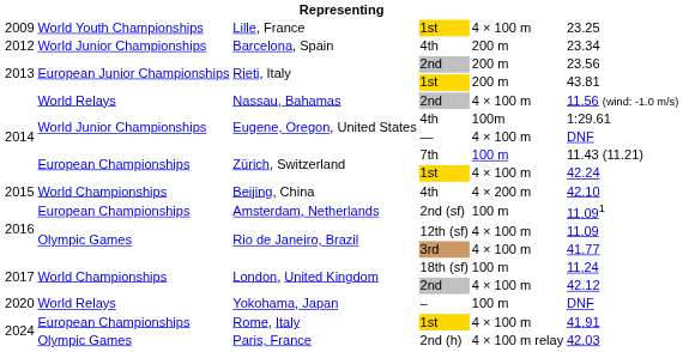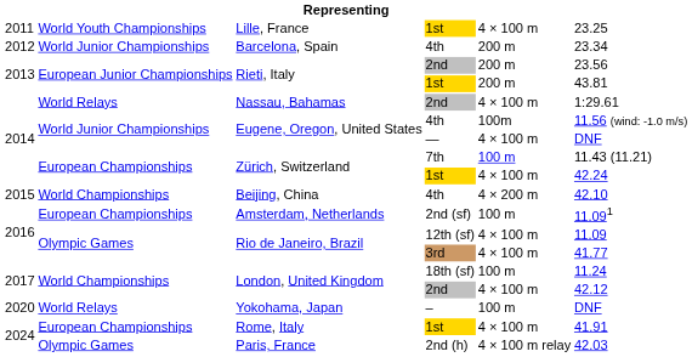 <table>
 <tr>
 <th colspan=6>Representing </th>
 </tr>
 <tr>
-<td>2009</td>
+<td>2011</td>
 <td><a href='#'>World Youth Championships</a></td>
 <td><a href='#'>Lille</a>, France</td>
 <td bgcolor=gold>1st</td>
 <td>4 × 100 m</td>
 <td>23.25</td>
 </tr>
 <tr>
 <td>2012</td>
 <td><a href='#'>World Junior Championships</a></td>
 <td><a href='#'>Barcelona</a>, Spain</td>
 <td>4th</td>
 <td>200 m</td>
 <td>23.34</td>
 </tr>
 <tr>
 <td rowspan=2>2013</td>
 <td rowspan=2><a href='#'>European Junior Championships</a></td>
 <td rowspan=2><a href='#'>Rieti</a>, Italy</td>
 <td bgcolor=silver>2nd</td>
 <td>200 m</td>
 <td>23.56</td>
 </tr>
 <tr>
 <td bgcolor=gold>1st</td>
 <td>200 m</td>
 <td>43.81</td>
 </tr>
 <tr>
 <td rowspan=5>2014</td>
 <td><a href='#'>World Relays</a></td>
 <td><a href='#'>Nassau, Bahamas</a></td>
 <td bgcolor=silver>2nd</td>
 <td>4 × 100 m</td>
-<td><a href='#'>11.56</a> <small>(wind: -1.0 m/s)</small></td>
+<td>1:29.61</td>
 </tr>
 <tr>
 <td rowspan=2><a href='#'>World Junior Championships</a></td>
 <td rowspan=2><a href='#'>Eugene, Oregon</a>, United States</td>
 <td>4th</td>
 <td>100m</td>
-<td>1:29.61</td>
+<td><a href='#'>11.56</a> <small>(wind: -1.0 m/s)</small></td>
 </tr>
 <tr>
 <td>—</td>
 <td>4 × 100 m</td>
 <td><a href='#'>DNF</a></td>
 </tr>
 <tr>
 <td rowspan=2><a href='#'>European Championships</a></td>
 <td rowspan=2><a href='#'>Zürich</a>, Switzerland</td>
 <td>7th</td>
 <td><a href='#'>100 m</a></td>
 <td>11.43 (11.21)</td>
 </tr>
 <tr>
 <td bgcolor=gold>1st</td>
 <td>4 × 100 m</td>
 <td><a href='#'>42.24</a></td>
 </tr>
 <tr>
 <td>2015</td>
 <td><a href='#'>World Championships</a></td>
 <td><a href='#'>Beijing</a>, China</td>
 <td>4th</td>
 <td>4 × 200 m</td>
 <td><a href='#'>42.10</a></td>
 </tr>
 <tr>
 <td rowspan=3>2016</td>
 <td><a href='#'>European Championships</a></td>
 <td><a href='#'>Amsterdam, Netherlands</a></td>
 <td>2nd (sf)</td>
 <td>100 m</td>
 <td><a href='#'>11.09</a><sup>1</sup></td>
 </tr>
 <tr>
 <td rowspan=2><a href='#'>Olympic Games</a></td>
 <td rowspan=2><a href='#'>Rio de Janeiro, Brazil</a></td>
 <td>12th (sf)</td>
 <td>4 × 100 m</td>
 <td><a href='#'>11.09</a></td>
 </tr>
 <tr>
 <td bgcolor=cc9966>3rd</td>
 <td>4 × 100 m</td>
 <td><a href='#'>41.77</a></td>
 </tr>
 <tr>
 <td rowspan=2>2017</td>
 <td rowspan=2><a href='#'>World Championships</a></td>
 <td rowspan=2><a href='#'>London</a>, <a href='#'>United Kingdom</a></td>
 <td>18th (sf)</td>
 <td>100 m</td>
 <td><a href='#'>11.24</a></td>
 </tr>
 <tr>
 <td bgcolor="silver">2nd</td>
 <td>4 × 100 m</td>
 <td><a href='#'>42.12</a></td>
 </tr>
 <tr>
 <td>2020</td>
 <td><a href='#'>World Relays</a></td>
 <td><a href='#'>Yokohama, Japan</a></td>
 <td>–</td>
 <td>100 m</td>
 <td><a href='#'>DNF</a></td>
 </tr>
 <tr>
 <td rowspan=2>2024</td>
 <td><a href='#'>European Championships</a></td>
 <td><a href='#'>Rome</a>, <a href='#'>Italy</a></td>
 <td bgcolor=gold>1st</td>
 <td>4 × 100 m</td>
 <td><a href='#'>41.91</a></td>
 </tr>
 <tr>
 <td><a href='#'>Olympic Games</a></td>
 <td><a href='#'>Paris, France</a></td>
 <td>2nd (h)</td>
 <td>4 × 100 m relay</td>
 <td><a href='#'>42.03</a></td>
 </tr>
 </table>
